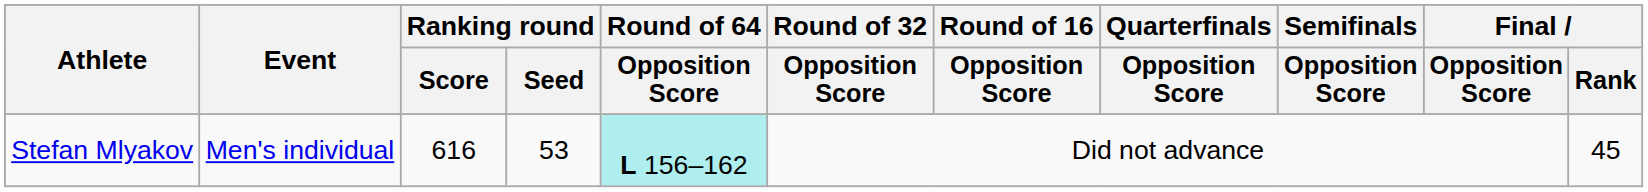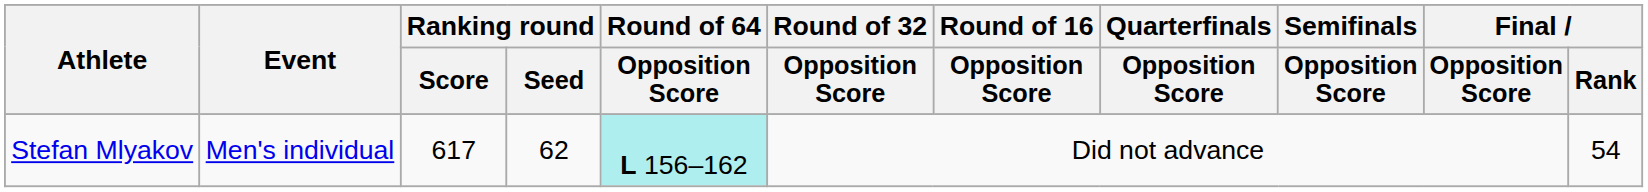 <table class="wikitable" style="font-size:90%">
 <tr>
 <th rowspan=2>Athlete</th>
 <th rowspan=2>Event</th>
 <th colspan="2">Ranking round</th>
 <th>Round of 64</th>
 <th>Round of 32</th>
 <th>Round of 16</th>
 <th>Quarterfinals</th>
 <th>Semifinals</th>
 <th colspan="2">Final / </th>
 </tr>
 <tr style="font-size:95%">
 <th>Score</th>
 <th>Seed</th>
 <th>Opposition<br>Score</th>
 <th>Opposition<br>Score</th>
 <th>Opposition<br>Score</th>
 <th>Opposition<br>Score</th>
 <th>Opposition<br>Score</th>
 <th>Opposition<br>Score</th>
 <th>Rank</th>
 </tr>
 <tr align=center>
 <td align=left><a href='#'>Stefan Mlyakov</a></td>
 <td><a href='#'>Men's individual</a></td>
-<td>616</td>
-<td>53</td>
+<td>617</td>
+<td>62</td>
 <td style="background: paleturquoise;"><br><strong>L</strong> 156–162</td>
 <td colspan=5>Did not advance</td>
-<td>45</td>
+<td>54</td>
 </tr>
 </table>
